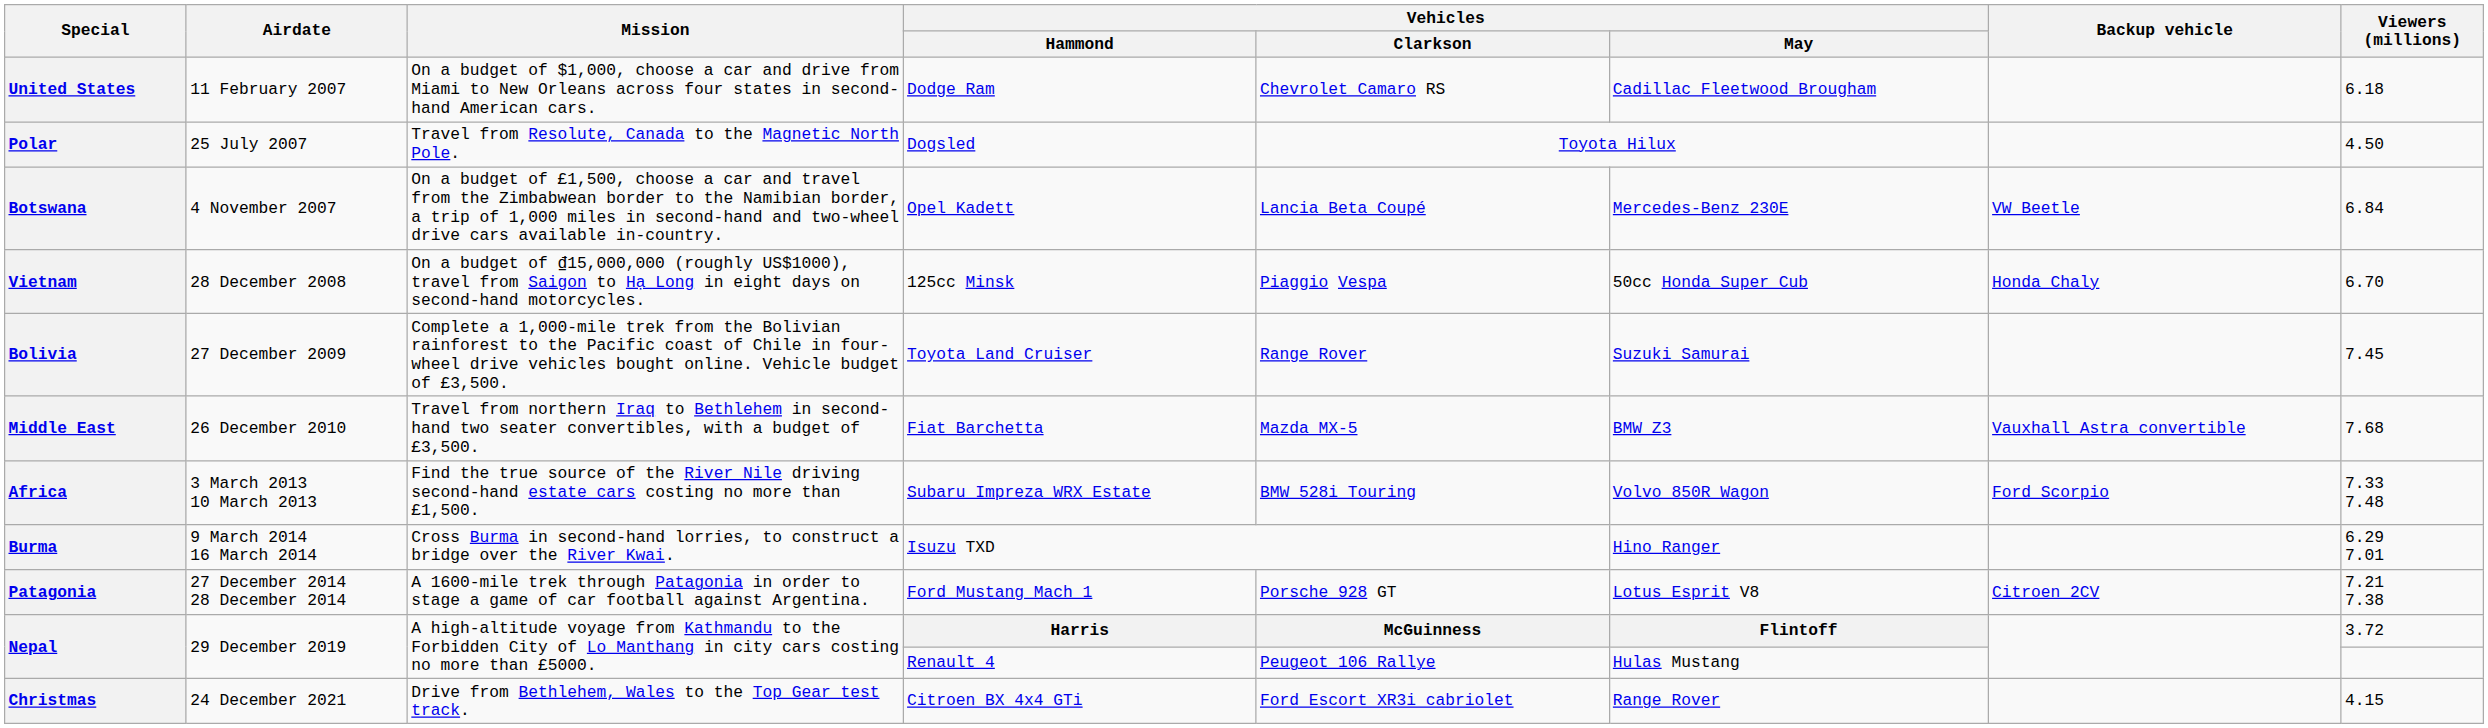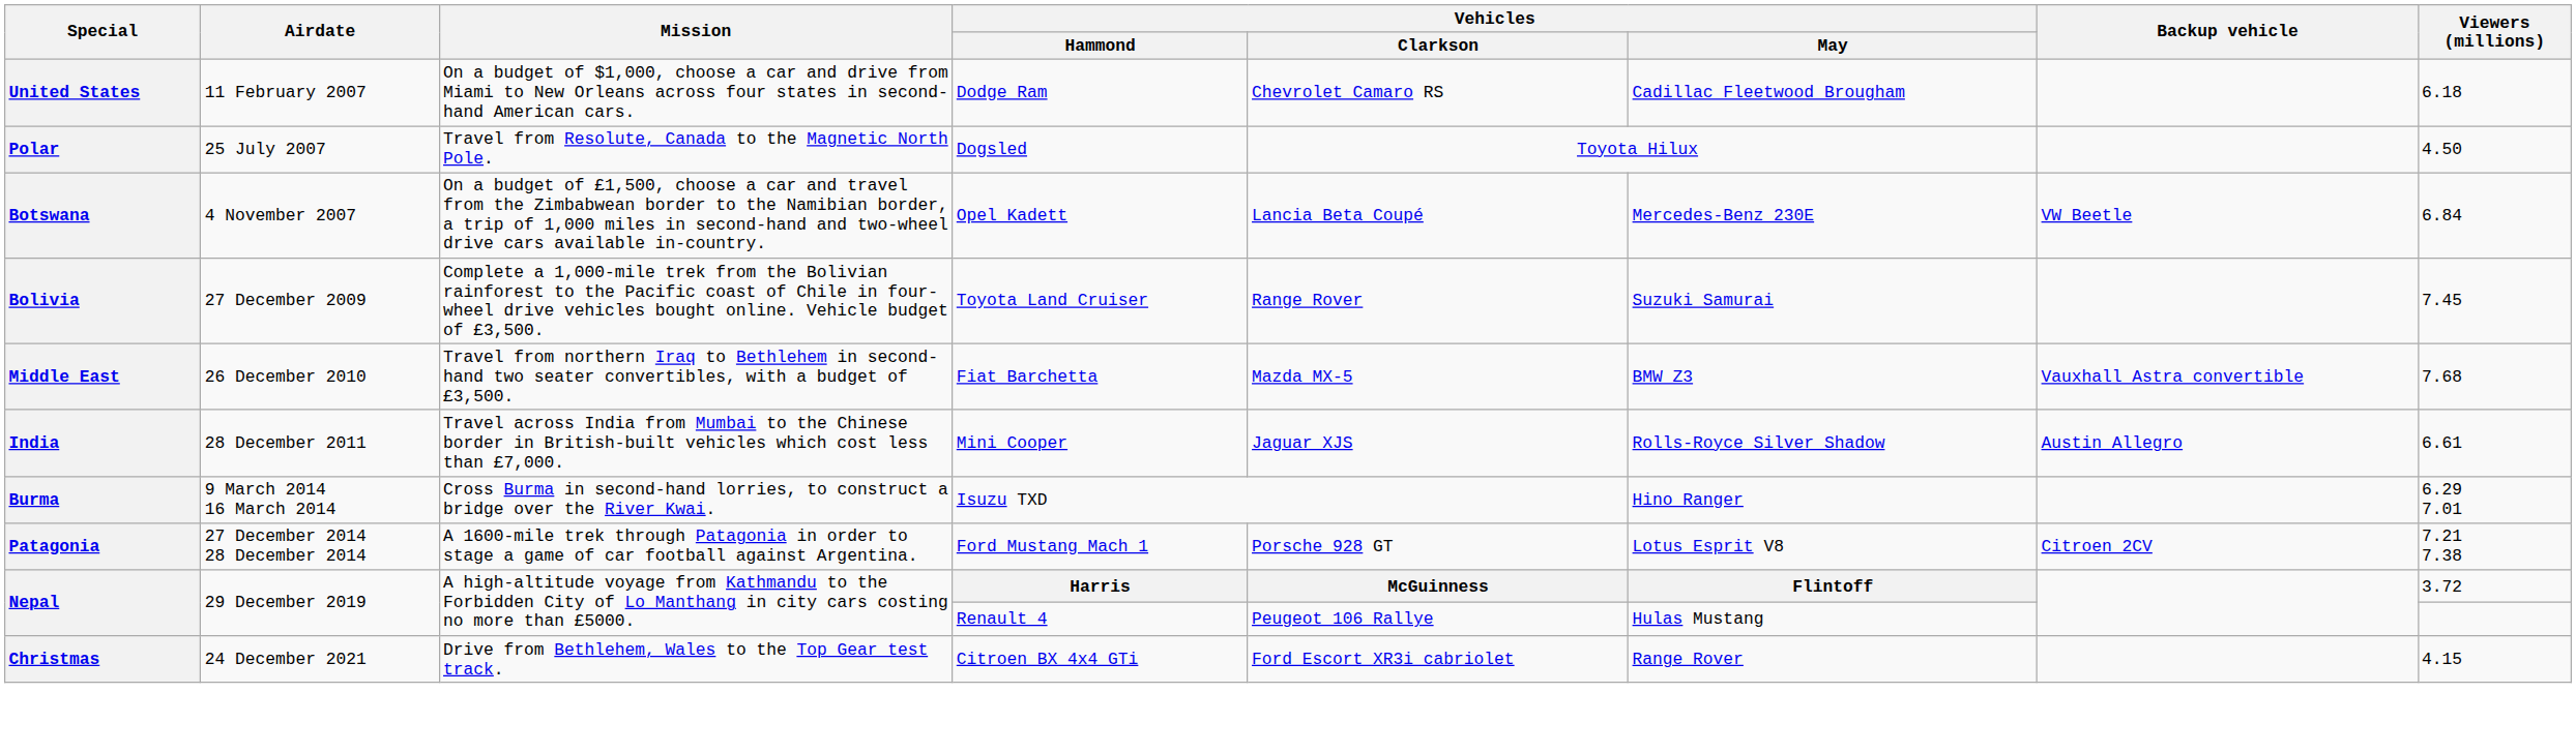 <table class="wikitable unsortable" width="100%">
 <tr>
 <th rowspan=2>Special</th>
 <th rowspan=2>Airdate</th>
 <th rowspan=2 width=20%>Mission</th>
 <th colspan=3>Vehicles</th>
 <th rowspan=2>Backup vehicle</th>
 <th rowspan=2>Viewers<br>(millions)</th>
 </tr>
 <tr>
 <th>Hammond</th>
 <th>Clarkson</th>
 <th>May</th>
 </tr>
 <tr>
 <th style="text-align:left;"><a href='#'>United States</a></th>
 <td>11 February 2007</td>
 <td>On a budget of $1,000, choose a car and drive from Miami to New Orleans across four states in second-hand American cars.</td>
 <td><a href='#'>Dodge Ram</a> </td>
 <td><a href='#'>Chevrolet Camaro</a> RS </td>
 <td><a href='#'>Cadillac Fleetwood Brougham</a> </td>
 <td></td>
 <td>6.18</td>
 </tr>
 <tr>
 <th style=text-align:left;><a href='#'>Polar</a></th>
 <td>25 July 2007</td>
 <td>Travel from <a href='#'>Resolute, Canada</a> to the <a href='#'>Magnetic North Pole</a>.</td>
 <td><a href='#'>Dogsled</a></td>
 <td colspan=2 style=text-align:center;><a href='#'>Toyota Hilux</a> </td>
 <td></td>
 <td>4.50</td>
 </tr>
 <tr>
 <th style=text-align:left;><a href='#'>Botswana</a></th>
 <td>4 November 2007</td>
 <td>On a budget of £1,500, choose a car and travel from the Zimbabwean border to the Namibian border, a trip of 1,000 miles in second-hand and two-wheel drive cars available in-country.</td>
 <td><a href='#'>Opel Kadett</a> </td>
 <td><a href='#'>Lancia Beta Coupé</a> </td>
 <td><a href='#'>Mercedes-Benz 230E</a> </td>
 <td><a href='#'>VW Beetle</a></td>
 <td>6.84</td>
 </tr>
 <tr>
-<th style="text-align:left;"><a href='#'>Vietnam</a></th>
-<td>28 December 2008</td>
-<td>On a budget of ₫15,000,000 (roughly US$1000), travel from <a href='#'>Saigon</a> to <a href='#'>Hạ Long</a> in eight days on second-hand motorcycles.</td>
-<td>125cc <a href='#'>Minsk</a> </td>
-<td><a href='#'>Piaggio</a> <a href='#'>Vespa</a> </td>
-<td>50cc <a href='#'>Honda Super Cub</a></td>
-<td><a href='#'>Honda Chaly</a></td>
-<td>6.70</td>
-</tr>
-<tr>
 <th style="text-align:left;"><a href='#'>Bolivia</a></th>
 <td>27 December 2009</td>
 <td>Complete a 1,000-mile trek from the Bolivian rainforest to the Pacific coast of Chile in four-wheel drive vehicles bought online. Vehicle budget of £3,500.</td>
 <td><a href='#'>Toyota Land Cruiser</a> </td>
 <td><a href='#'>Range Rover</a> </td>
 <td><a href='#'>Suzuki Samurai</a> </td>
 <td></td>
 <td>7.45</td>
 </tr>
 <tr>
 <th style="text-align:left;"><a href='#'>Middle East</a></th>
 <td>26 December 2010</td>
 <td>Travel from northern <a href='#'>Iraq</a> to <a href='#'>Bethlehem</a> in second-hand two seater convertibles, with a budget of £3,500.</td>
 <td><a href='#'>Fiat Barchetta</a> </td>
 <td><a href='#'>Mazda MX-5</a> </td>
 <td><a href='#'>BMW Z3</a> </td>
 <td><a href='#'>Vauxhall Astra convertible</a></td>
 <td>7.68</td>
 </tr>
 <tr>
-<th style="text-align:left;"><a href='#'>Africa</a></th>
-<td>3 March 2013 <br>10 March 2013 </td>
-<td>Find the true source of the <a href='#'>River Nile</a> driving second-hand <a href='#'>estate cars</a> costing no more than £1,500.</td>
-<td><a href='#'>Subaru Impreza WRX Estate</a> </td>
-<td><a href='#'>BMW 528i Touring</a> </td>
-<td><a href='#'>Volvo 850R Wagon</a> </td>
-<td><a href='#'>Ford Scorpio</a></td>
-<td>7.33 <br>7.48 </td>
+<th style="text-align:left;"><a href='#'>India</a></th>
+<td>28 December 2011</td>
+<td>Travel across India from <a href='#'>Mumbai</a> to the Chinese border in British-built vehicles which cost less than £7,000.</td>
+<td><a href='#'>Mini Cooper</a> </td>
+<td><a href='#'>Jaguar XJS</a> </td>
+<td><a href='#'>Rolls-Royce Silver Shadow</a> </td>
+<td><a href='#'>Austin Allegro</a></td>
+<td>6.61</td>
 </tr>
 <tr>
 <th style="text-align:left;"><a href='#'>Burma</a></th>
 <td>9 March 2014 <br>16 March 2014 </td>
 <td>Cross <a href='#'>Burma</a> in second-hand lorries, to construct a bridge over the <a href='#'>River Kwai</a>.</td>
 <td colspan="2"><a href='#'>Isuzu</a> TXD</td>
 <td><a href='#'>Hino Ranger</a></td>
 <td></td>
 <td>6.29 <br>7.01 </td>
 </tr>
 <tr>
 <th style=text-align:left;><a href='#'>Patagonia</a></th>
 <td>27 December 2014 <br>28 December 2014 </td>
 <td>A 1600-mile trek through <a href='#'>Patagonia</a> in order to stage a game of car football against Argentina.</td>
 <td><a href='#'>Ford Mustang Mach&nbsp;1</a> </td>
 <td><a href='#'>Porsche 928</a> GT </td>
 <td><a href='#'>Lotus Esprit</a> V8 </td>
 <td><a href='#'>Citroen 2CV</a></td>
 <td>7.21 <br>7.38 </td>
 </tr>
 <tr>
 <th rowspan="2" style="text-align:left;"><a href='#'>Nepal</a></th>
 <td rowspan="2">29 December 2019</td>
 <td rowspan="2">A high-altitude voyage from <a href='#'>Kathmandu</a> to the Forbidden City of <a href='#'>Lo Manthang</a> in city cars costing no more than £5000.</td>
 <th>Harris</th>
 <th>McGuinness</th>
 <th>Flintoff</th>
 <td rowspan=2></td>
 <td>3.72</td>
 </tr>
 <tr>
 <td><a href='#'>Renault 4</a></td>
 <td><a href='#'>Peugeot 106 Rallye</a></td>
 <td><a href='#'>Hulas</a> Mustang</td>
 </tr>
 <tr>
 <th style="text-align:left;"><a href='#'>Christmas</a></th>
 <td>24 December 2021</td>
 <td>Drive from <a href='#'>Bethlehem, Wales</a> to the <a href='#'>Top Gear test track</a>.</td>
 <td><a href='#'>Citroen BX 4x4 GTi</a></td>
 <td><a href='#'>Ford Escort XR3i cabriolet</a></td>
 <td><a href='#'>Range Rover</a></td>
 <td></td>
 <td>4.15</td>
 </tr>
 </table>
